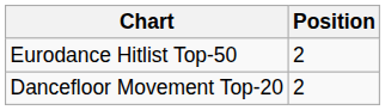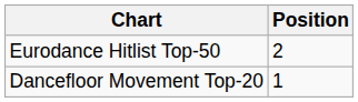 <table class="wikitable">
 <tr>
 <th>Chart</th>
 <th>Position</th>
 </tr>
 <tr>
 <td> Eurodance Hitlist Top-50</td>
 <td>2</td>
 </tr>
 <tr>
 <td> Dancefloor Movement Top-20</td>
-<td>2</td>
+<td>1</td>
 </tr>
 </table>
